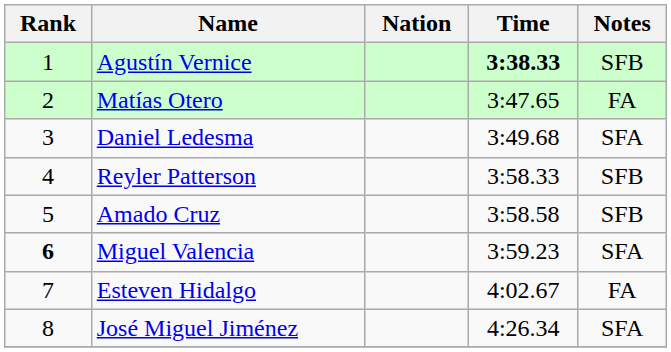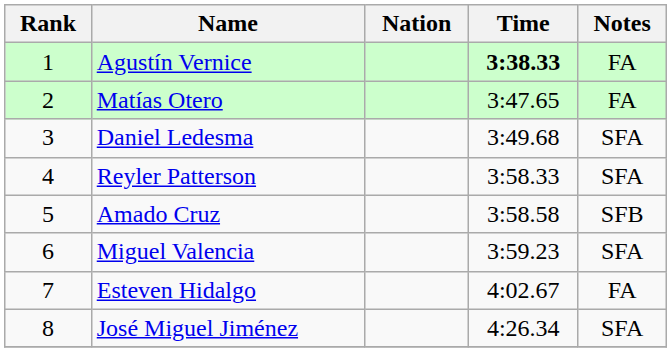 <table class="wikitable sortable" style="text-align:center" width=50%>
 <tr>
 <th>Rank</th>
 <th>Name</th>
 <th>Nation</th>
 <th>Time</th>
 <th>Notes</th>
 </tr>
 <tr bgcolor=ccffcc>
 <td>1</td>
 <td align=left><a href='#'>Agustín Vernice</a></td>
 <td align=left></td>
 <td><strong>3:38.33</strong></td>
-<td>SFB</td>
+<td>FA</td>
 </tr>
 <tr bgcolor=ccffcc>
 <td>2</td>
 <td align=left><a href='#'>Matías Otero</a></td>
 <td align=left></td>
 <td>3:47.65</td>
 <td>FA</td>
 </tr>
 <tr>
 <td>3</td>
 <td align=left><a href='#'>Daniel Ledesma</a></td>
 <td align=left></td>
 <td>3:49.68</td>
 <td>SFA</td>
 </tr>
 <tr>
 <td>4</td>
 <td align=left><a href='#'>Reyler Patterson</a></td>
 <td align=left></td>
 <td>3:58.33</td>
-<td>SFB</td>
+<td>SFA</td>
 </tr>
 <tr>
 <td>5</td>
 <td align=left><a href='#'>Amado Cruz</a></td>
 <td align=left></td>
 <td>3:58.58</td>
 <td>SFB</td>
 </tr>
 <tr>
-<td><strong>6</strong></td>
+<td>6</td>
 <td align=left><a href='#'>Miguel Valencia</a></td>
 <td align=left></td>
 <td>3:59.23</td>
 <td>SFA</td>
 </tr>
 <tr>
 <td>7</td>
 <td align=left><a href='#'>Esteven Hidalgo</a></td>
 <td align=left></td>
 <td>4:02.67</td>
 <td>FA</td>
 </tr>
 <tr>
 <td>8</td>
 <td align=left><a href='#'>José Miguel Jiménez</a></td>
 <td align=left></td>
 <td>4:26.34</td>
 <td>SFA</td>
 </tr>
 <tr>
 </tr>
 </table>
